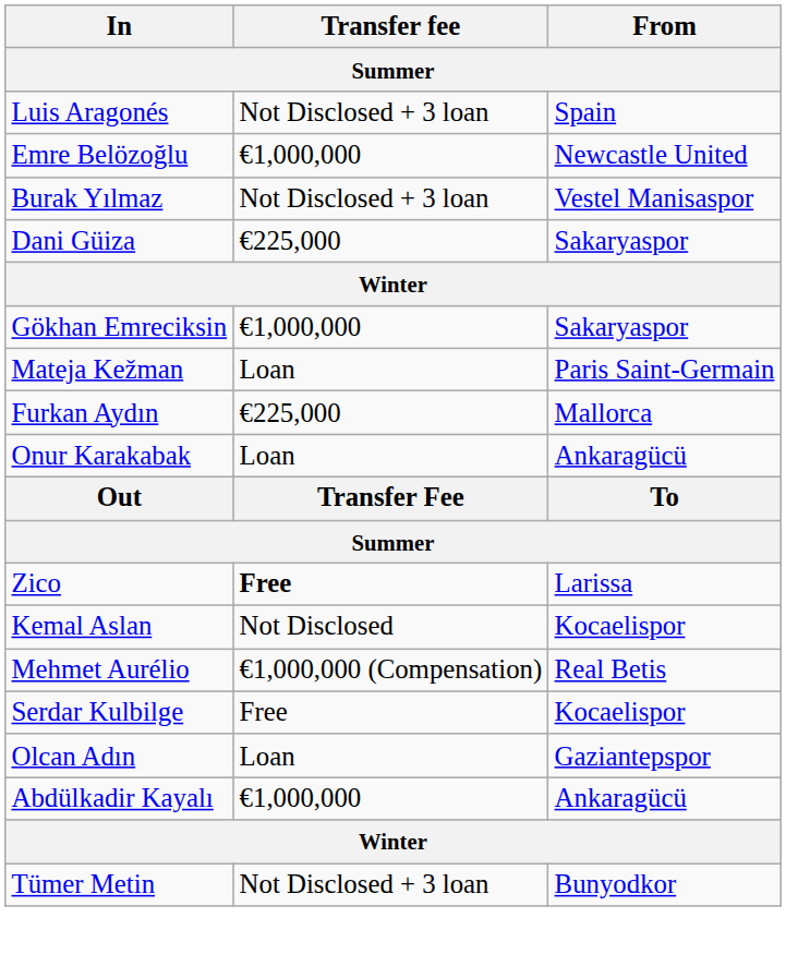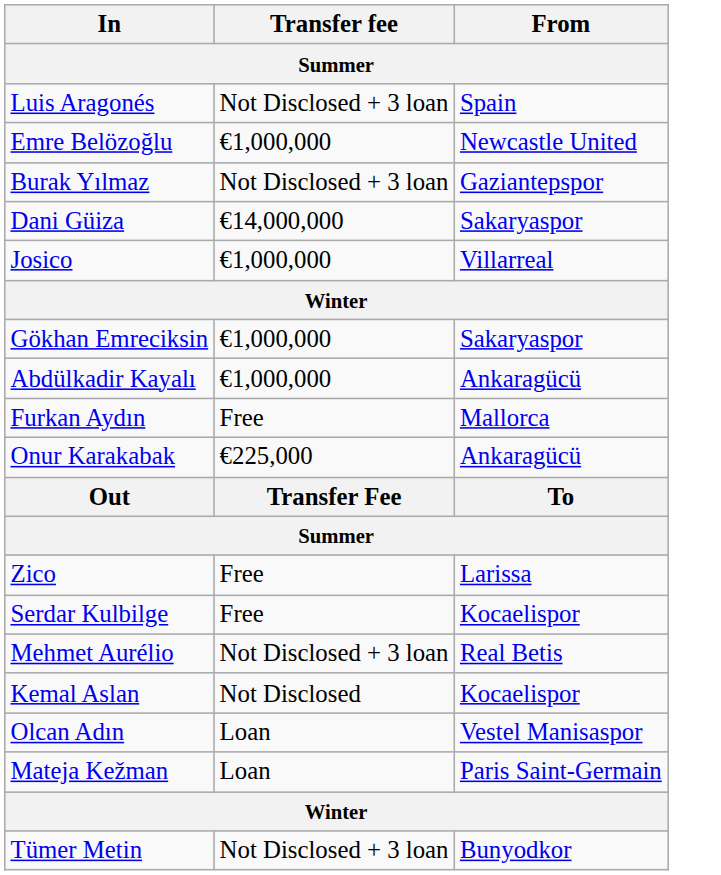 <table class="wikitable">
 <tr>
 <th>In </th>
 <th>Transfer fee</th>
 <th>From</th>
 </tr>
 <tr>
 <th style="text-align:center" colspan="3"><small> Summer</small></th>
 </tr>
 <tr>
 <td><a href='#'>Luis Aragonés</a></td>
 <td>Not Disclosed + 3 loan</td>
 <td> <a href='#'>Spain</a></td>
 </tr>
 <tr>
 <td><a href='#'>Emre Belözoğlu</a></td>
 <td>€1,000,000</td>
 <td> <a href='#'>Newcastle United</a></td>
 </tr>
 <tr>
 <td><a href='#'>Burak Yılmaz</a></td>
 <td>Not Disclosed + 3 loan</td>
-<td> <a href='#'>Vestel Manisaspor</a></td>
+<td> <a href='#'>Gaziantepspor</a></td>
 </tr>
 <tr>
 <td><a href='#'>Dani Güiza</a></td>
-<td>€225,000</td>
+<td>€14,000,000</td>
 <td> <a href='#'>Sakaryaspor</a></td>
+</tr>
+<tr>
+<td><a href='#'>Josico</a></td>
+<td>€1,000,000</td>
+<td> <a href='#'>Villarreal</a></td>
 </tr>
 <tr>
 <th style="text-align:center" colspan="3"><small> Winter</small></th>
 </tr>
 <tr>
 <td><a href='#'>Gökhan Emreciksin</a></td>
 <td>€1,000,000</td>
 <td> <a href='#'>Sakaryaspor</a></td>
 </tr>
 <tr>
-<td><a href='#'>Mateja Kežman</a></td>
-<td>Loan</td>
-<td> <a href='#'>Paris Saint-Germain</a></td>
+<td><a href='#'>Abdülkadir Kayalı</a></td>
+<td>€1,000,000</td>
+<td> <a href='#'>Ankaragücü</a></td>
 </tr>
 <tr>
 <td><a href='#'>Furkan Aydın</a></td>
-<td>€225,000</td>
+<td>Free</td>
 <td> <a href='#'>Mallorca</a></td>
 </tr>
 <tr>
 <td><a href='#'>Onur Karakabak</a></td>
-<td>Loan</td>
+<td>€225,000</td>
 <td> <a href='#'>Ankaragücü</a></td>
 </tr>
 <tr>
 <th>Out </th>
 <th>Transfer Fee</th>
 <th>To</th>
 </tr>
 <tr>
 <th style="text-align:center" colspan="3"><small> Summer</small></th>
 </tr>
 <tr>
 <td><a href='#'>Zico</a></td>
-<td><strong>Free</strong></td>
+<td>Free</td>
 <td> <a href='#'>Larissa</a></td>
+</tr>
+<tr>
+<td><a href='#'>Serdar Kulbilge</a></td>
+<td>Free</td>
+<td> <a href='#'>Kocaelispor</a></td>
+</tr>
+<tr>
+<td><a href='#'>Mehmet Aurélio</a></td>
+<td>Not Disclosed + 3 loan</td>
+<td> <a href='#'>Real Betis</a></td>
 </tr>
 <tr>
 <td><a href='#'>Kemal Aslan</a></td>
 <td>Not Disclosed</td>
 <td> <a href='#'>Kocaelispor</a></td>
 </tr>
 <tr>
-<td><a href='#'>Mehmet Aurélio</a></td>
-<td>€1,000,000 (Compensation)</td>
-<td> <a href='#'>Real Betis</a></td>
+<td><a href='#'>Olcan Adın</a></td>
+<td>Loan</td>
+<td> <a href='#'>Vestel Manisaspor</a></td>
 </tr>
 <tr>
-<td><a href='#'>Serdar Kulbilge</a></td>
-<td>Free</td>
-<td> <a href='#'>Kocaelispor</a></td>
-</tr>
-<tr>
-<td><a href='#'>Olcan Adın</a></td>
+<td><a href='#'>Mateja Kežman</a></td>
 <td>Loan</td>
-<td> <a href='#'>Gaziantepspor</a></td>
-</tr>
-<tr>
-<td><a href='#'>Abdülkadir Kayalı</a></td>
-<td>€1,000,000</td>
-<td> <a href='#'>Ankaragücü</a></td>
+<td> <a href='#'>Paris Saint-Germain</a></td>
 </tr>
 <tr>
 <th style="text-align:center" colspan="3"><small> Winter</small></th>
 </tr>
 <tr>
 <td><a href='#'>Tümer Metin</a></td>
 <td>Not Disclosed + 3 loan</td>
 <td> <a href='#'>Bunyodkor</a></td>
 </tr>
 </table>
